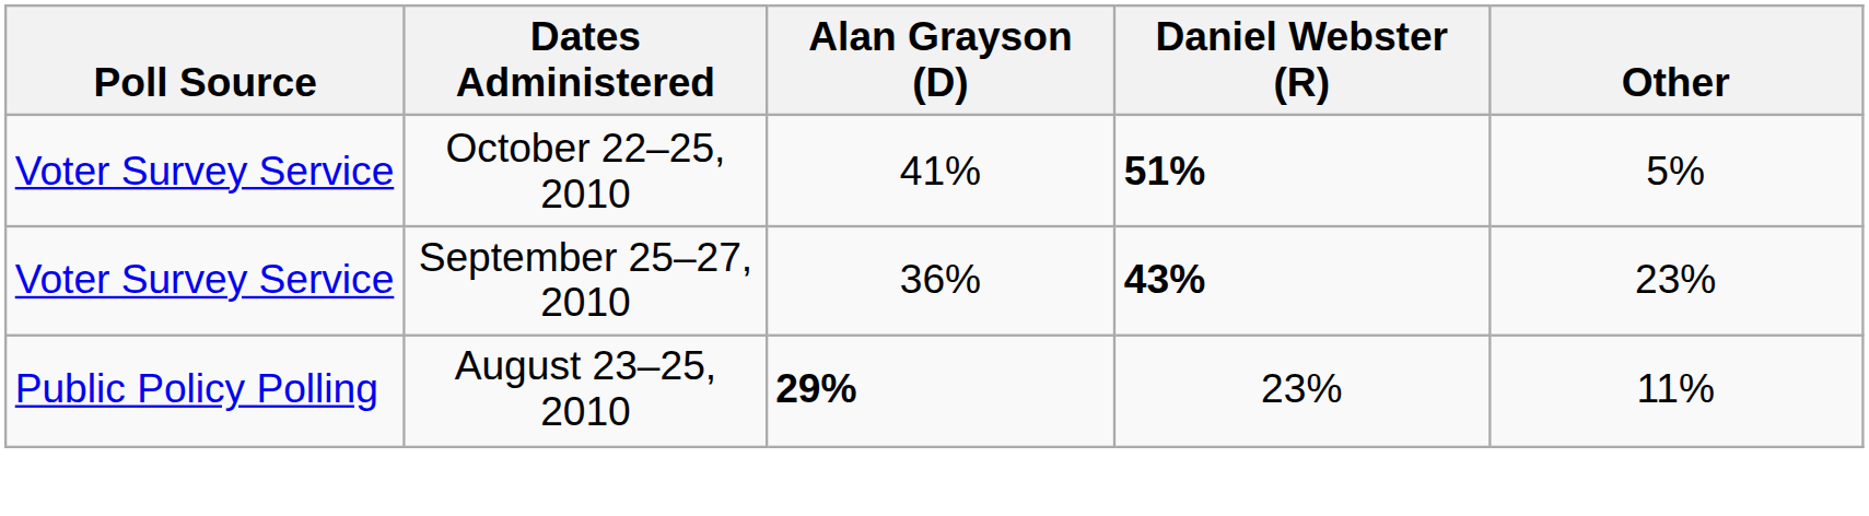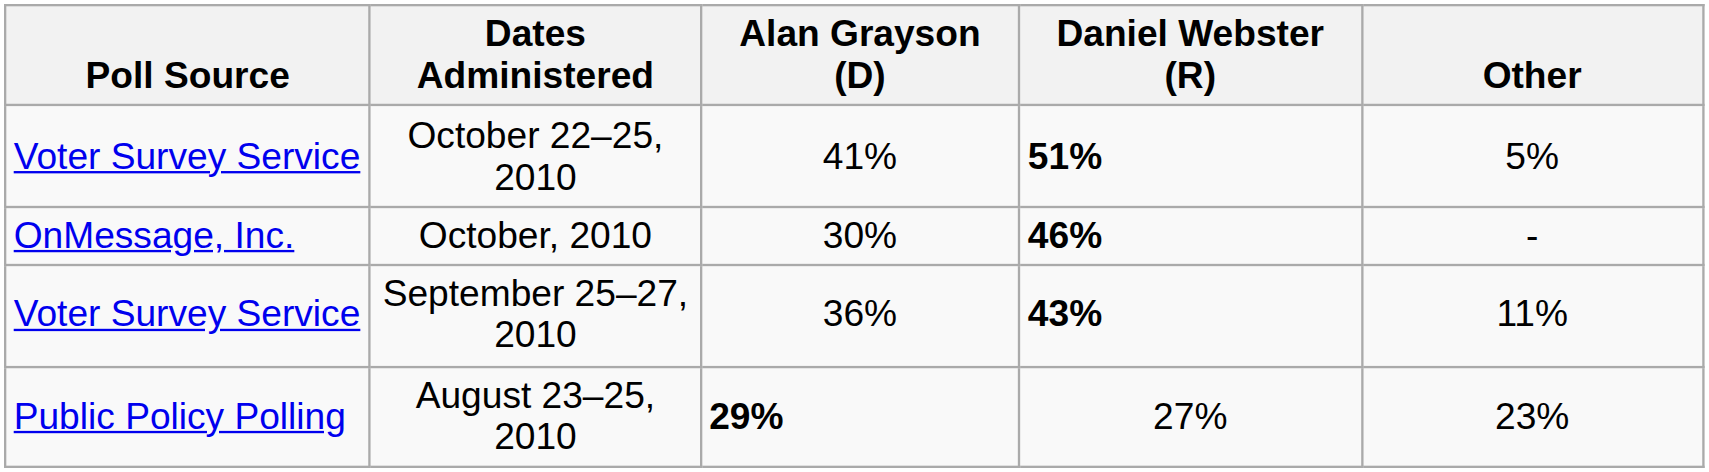 <table class="wikitable">
 <tr valign=bottom>
 <th width='150'>Poll Source</th>
 <th width='135'>Dates Administered</th>
 <th width='130'>Alan Grayson (D)</th>
 <th width='140'>Daniel Webster (R)</th>
 <th width='140'>Other</th>
 </tr>
 <tr>
 <td><a href='#'>Voter Survey Service</a></td>
 <td align=center>October 22–25, 2010</td>
 <td align=center>41%</td>
 <td><strong>51%</strong></td>
 <td align=center>5%</td>
 </tr>
 <tr>
+<td><a href='#'>OnMessage, Inc.</a></td>
+<td align=center>October, 2010</td>
+<td align=center>30%</td>
+<td><strong>46%</strong></td>
+<td align=center>-</td>
+</tr>
+<tr>
 <td><a href='#'>Voter Survey Service</a></td>
 <td align=center>September 25–27, 2010</td>
 <td align=center>36%</td>
 <td><strong>43%</strong></td>
-<td align=center>23%</td>
+<td align=center>11%</td>
 </tr>
 <tr>
 <td><a href='#'>Public Policy Polling</a></td>
 <td align=center>August 23–25, 2010</td>
 <td><strong>29%</strong></td>
+<td align=center>27%</td>
 <td align=center>23%</td>
-<td align=center>11%</td>
 </tr>
 </table>
